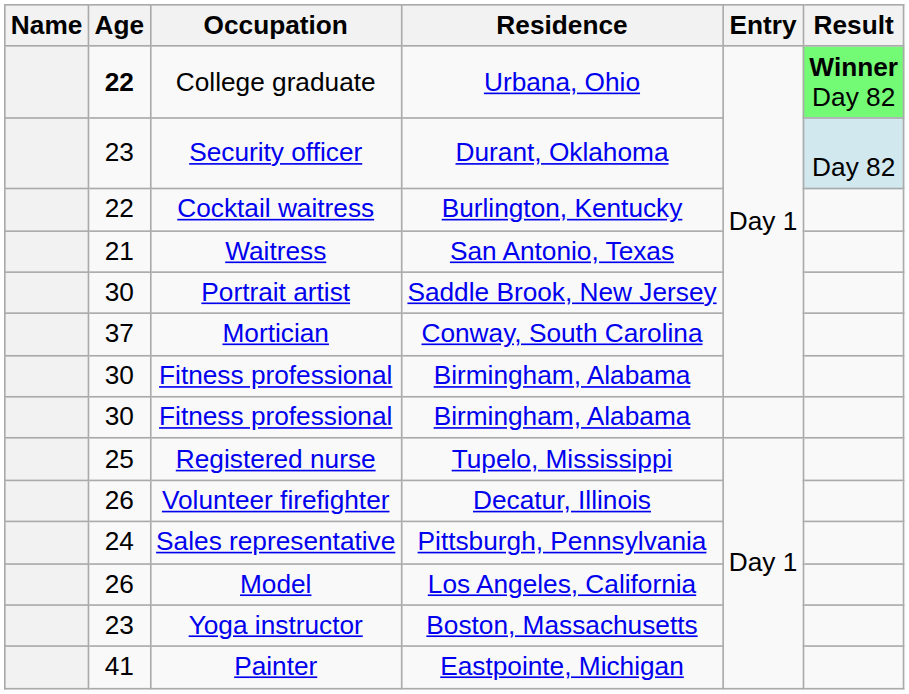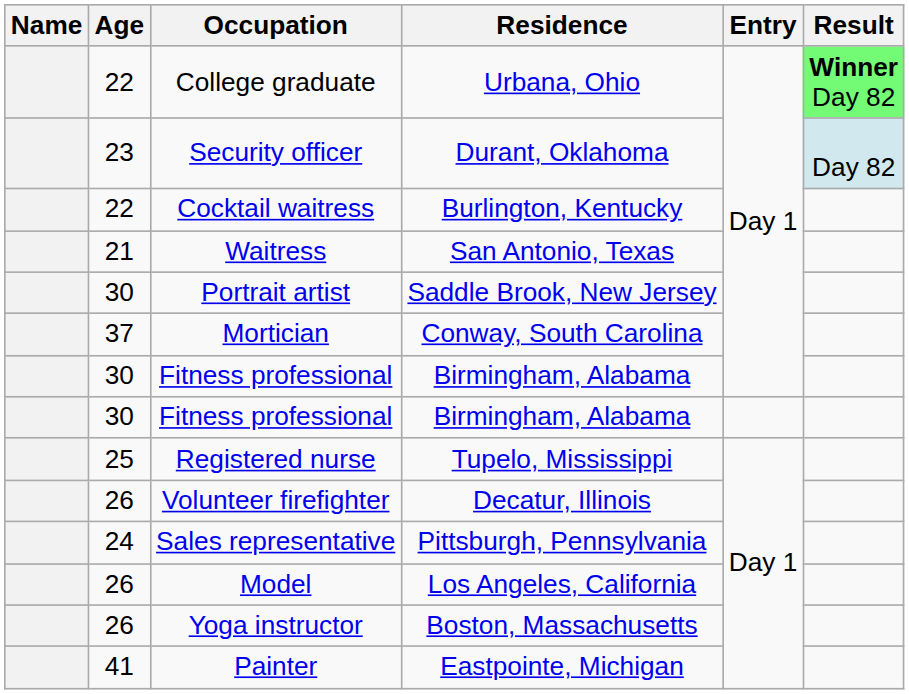 <table class="wikitable sortable" style="text-align:center;">
 <tr>
 <th scope="col">Name</th>
 <th scope="col">Age</th>
 <th scope="col" class="unsortable">Occupation</th>
 <th scope="col" class="unsortable">Residence</th>
 <th scope="col" class="unsortable">Entry</th>
 <th scope="col" class="unsortable">Result</th>
 </tr>
 <tr>
 <th scope="row"></th>
-<td><strong>22</strong></td>
+<td>22</td>
 <td>College graduate</td>
 <td><a href='#'>Urbana, Ohio</a></td>
 <td rowspan="7">Day 1</td>
 <td bgcolor="73FB76"><strong>Winner</strong><br>Day 82</td>
 </tr>
 <tr>
 <th scope="row"></th>
 <td>23</td>
 <td><a href='#'>Security officer</a></td>
 <td><a href='#'>Durant, Oklahoma</a></td>
 <td bgcolor="D1E8EF"><br>Day 82</td>
 </tr>
 <tr>
 <th scope="row"></th>
 <td>22</td>
 <td><a href='#'>Cocktail waitress</a></td>
 <td><a href='#'>Burlington, Kentucky</a></td>
 <td></td>
 </tr>
 <tr>
 <th scope="row"></th>
 <td>21</td>
 <td><a href='#'>Waitress</a></td>
 <td><a href='#'>San Antonio, Texas</a></td>
 <td></td>
 </tr>
 <tr>
 <th scope="row"></th>
 <td>30</td>
 <td><a href='#'>Portrait artist</a></td>
 <td><a href='#'>Saddle Brook, New Jersey</a></td>
 <td></td>
 </tr>
 <tr>
 <th scope="row"></th>
 <td>37</td>
 <td><a href='#'>Mortician</a></td>
 <td><a href='#'>Conway, South Carolina</a></td>
 <td></td>
 </tr>
 <tr>
 <th scope="row"></th>
 <td>30</td>
 <td><a href='#'>Fitness professional</a></td>
 <td><a href='#'>Birmingham, Alabama</a></td>
 <td></td>
 </tr>
 <tr>
 <th scope="row"></th>
 <td>30</td>
 <td><a href='#'>Fitness professional</a></td>
 <td><a href='#'>Birmingham, Alabama</a></td>
 <td></td>
 <td></td>
 </tr>
 <tr>
 <th scope="row"></th>
 <td>25</td>
 <td><a href='#'>Registered nurse</a></td>
 <td><a href='#'>Tupelo, Mississippi</a></td>
 <td rowspan="6">Day 1</td>
 <td></td>
 </tr>
 <tr>
 <th scope="row"></th>
 <td>26</td>
 <td><a href='#'>Volunteer firefighter</a></td>
 <td><a href='#'>Decatur, Illinois</a></td>
 <td></td>
 </tr>
 <tr>
 <th scope="row"></th>
 <td>24</td>
 <td><a href='#'>Sales representative</a></td>
 <td><a href='#'>Pittsburgh, Pennsylvania</a></td>
 <td></td>
 </tr>
 <tr>
 <th scope="row"></th>
 <td>26</td>
 <td><a href='#'>Model</a></td>
 <td><a href='#'>Los Angeles, California</a></td>
 <td></td>
 </tr>
 <tr>
 <th scope="row"></th>
-<td>23</td>
+<td>26</td>
 <td><a href='#'>Yoga instructor</a></td>
 <td><a href='#'>Boston, Massachusetts</a></td>
 <td></td>
 </tr>
 <tr>
 <th scope="row"></th>
 <td>41</td>
 <td><a href='#'>Painter</a></td>
 <td><a href='#'>Eastpointe, Michigan</a></td>
 <td></td>
 </tr>
 </table>
